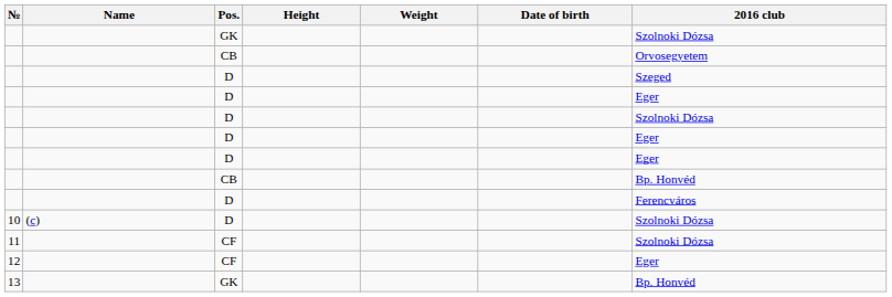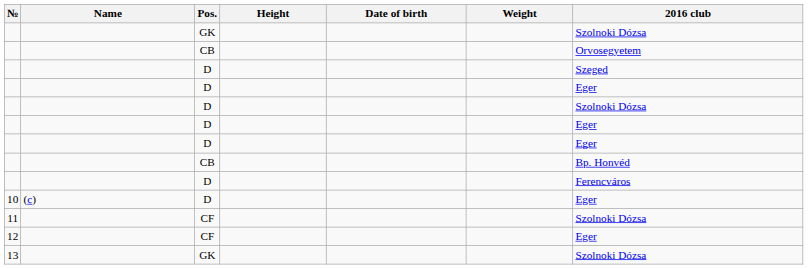 <table class="wikitable sortable" style="font-size:95%; text-align:center;">
 <tr>
 <th>№</th>
 <th style="width:15em">Name</th>
 <th>Pos.</th>
 <th style="width:9em">Height</th>
+<th style="width:12em">Date of birth</th>
 <th style="width:9em">Weight</th>
-<th style="width:12em">Date of birth</th>
 <th style="width:20em">2016 club</th>
 </tr>
 <tr>
 <td></td>
 <td style="text-align:left;"></td>
 <td>GK</td>
 <td></td>
+<td style="text-align:right;"></td>
 <td></td>
-<td style="text-align:right;"></td>
 <td style="text-align:left;"> <a href='#'>Szolnoki Dózsa</a></td>
 </tr>
 <tr>
 <td></td>
 <td style="text-align:left;"></td>
 <td>CB</td>
 <td></td>
+<td style="text-align:right;"></td>
 <td></td>
-<td style="text-align:right;"></td>
 <td style="text-align:left;"> <a href='#'>Orvosegyetem</a></td>
 </tr>
 <tr>
 <td></td>
 <td style="text-align:left;"></td>
 <td>D</td>
 <td></td>
+<td style="text-align:right;"></td>
 <td></td>
-<td style="text-align:right;"></td>
 <td style="text-align:left;"> <a href='#'>Szeged</a></td>
 </tr>
 <tr>
 <td></td>
 <td style="text-align:left;"></td>
 <td>D</td>
 <td></td>
+<td style="text-align:right;"></td>
 <td></td>
-<td style="text-align:right;"></td>
 <td style="text-align:left;"> <a href='#'>Eger</a></td>
 </tr>
 <tr>
 <td></td>
 <td style="text-align:left;"></td>
 <td>D</td>
 <td></td>
+<td style="text-align:right;"></td>
 <td></td>
-<td style="text-align:right;"></td>
 <td style="text-align:left;"> <a href='#'>Szolnoki Dózsa</a></td>
 </tr>
 <tr>
 <td></td>
 <td style="text-align:left;"></td>
 <td>D</td>
 <td></td>
+<td style="text-align:right;"></td>
 <td></td>
-<td style="text-align:right;"></td>
 <td style="text-align:left;"> <a href='#'>Eger</a></td>
 </tr>
 <tr>
 <td></td>
 <td style="text-align:left;"></td>
 <td>D</td>
 <td></td>
+<td style="text-align:right;"></td>
 <td></td>
-<td style="text-align:right;"></td>
 <td style="text-align:left;"> <a href='#'>Eger</a></td>
 </tr>
 <tr>
 <td></td>
 <td style="text-align:left;"></td>
 <td>CB</td>
 <td></td>
+<td style="text-align:right;"></td>
 <td></td>
-<td style="text-align:right;"></td>
 <td style="text-align:left;"> <a href='#'>Bp. Honvéd</a></td>
 </tr>
 <tr>
 <td></td>
 <td style="text-align:left;"></td>
 <td>D</td>
 <td></td>
+<td style="text-align:right;"></td>
 <td></td>
-<td style="text-align:right;"></td>
 <td style="text-align:left;"> <a href='#'>Ferencváros</a></td>
 </tr>
 <tr>
 <td>10</td>
 <td style="text-align:left;"> (<a href='#'>c</a>)</td>
 <td>D</td>
 <td></td>
+<td style="text-align:right;"></td>
 <td></td>
-<td style="text-align:right;"></td>
-<td style="text-align:left;"> <a href='#'>Szolnoki Dózsa</a></td>
+<td style="text-align:left;"> <a href='#'>Eger</a></td>
 </tr>
 <tr>
 <td>11</td>
 <td style="text-align:left;"></td>
 <td>CF</td>
 <td></td>
+<td style="text-align:right;"></td>
 <td></td>
-<td style="text-align:right;"></td>
 <td style="text-align:left;"> <a href='#'>Szolnoki Dózsa</a></td>
 </tr>
 <tr>
 <td>12</td>
 <td style="text-align:left;"></td>
 <td>CF</td>
 <td></td>
+<td style="text-align:right;"></td>
 <td></td>
-<td style="text-align:right;"></td>
 <td style="text-align:left;"> <a href='#'>Eger</a></td>
 </tr>
 <tr>
 <td>13</td>
 <td style="text-align:left;"></td>
 <td>GK</td>
 <td></td>
+<td style="text-align:right;"></td>
 <td></td>
-<td style="text-align:right;"></td>
-<td style="text-align:left;"> <a href='#'>Bp. Honvéd</a></td>
+<td style="text-align:left;"> <a href='#'>Szolnoki Dózsa</a></td>
 </tr>
 </table>
